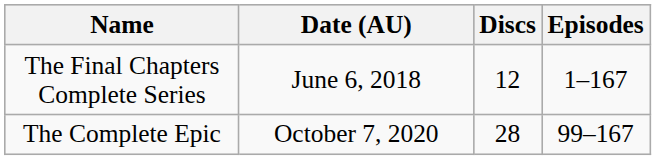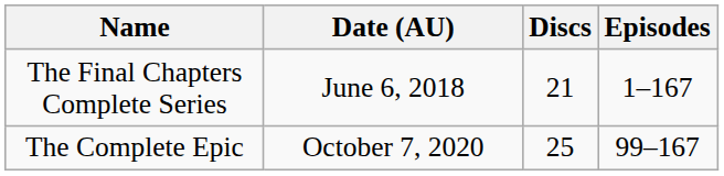 <table class="wikitable" style="text-align:center;">
 <tr>
 <th style="width: 140px;">Name</th>
 <th style="width: 140px;">Date (AU)</th>
 <th>Discs</th>
 <th>Episodes</th>
 </tr>
 <tr>
 <td>The Final Chapters Complete Series</td>
 <td>June 6, 2018</td>
-<td>12</td>
+<td>21</td>
 <td>1–167</td>
 </tr>
 <tr>
 <td>The Complete Epic</td>
 <td>October 7, 2020</td>
-<td>28</td>
+<td>25</td>
 <td>99–167</td>
 </tr>
 </table>
